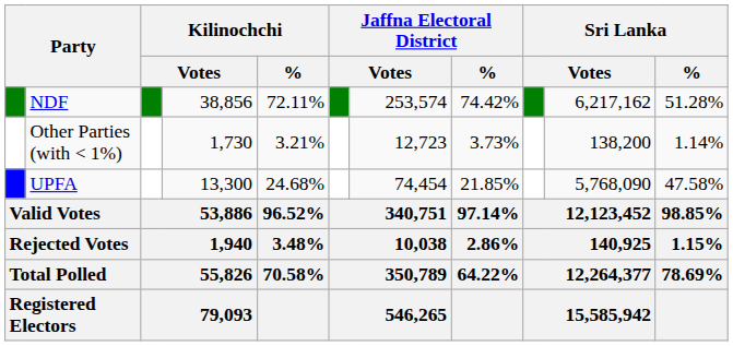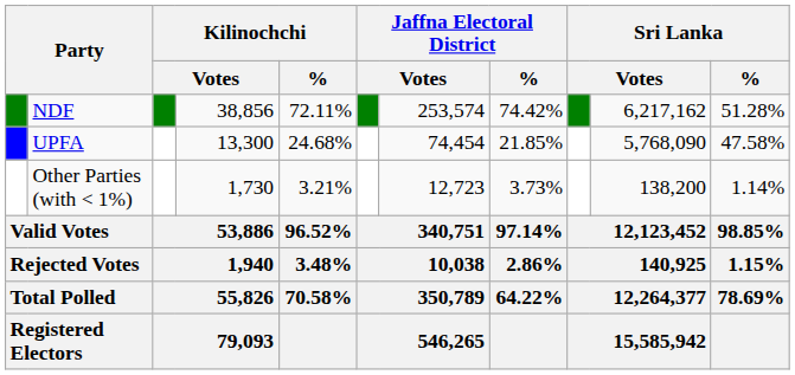 <table class="wikitable">
 <tr>
 <th colspan="2" width="144px"rowspan="2">Party</th>
 <th colspan="3" width="216px">Kilinochchi</th>
 <th colspan="3" width="216px"><a href='#'>Jaffna Electoral District</a></th>
 <th colspan="3" width="216px">Sri Lanka</th>
 </tr>
 <tr>
 <th colspan="2" width="144px">Votes</th>
 <th>%</th>
 <th colspan="2" width="144px">Votes</th>
 <th>%</th>
 <th colspan="2" width="144px">Votes</th>
 <th>%</th>
 </tr>
 <tr>
 <td style="background-color:green;" width="10px"></td>
 <td style="text-align:left;"><a href='#'>NDF</a></td>
 <td style="background-color:green;" width="10px"></td>
 <td style="text-align:right;">38,856</td>
 <td style="text-align:right;">72.11%</td>
 <td style="background-color:green;" width="10px"></td>
 <td style="text-align:right;">253,574</td>
 <td style="text-align:right;">74.42%</td>
 <td style="background-color:green;" width="10px"></td>
 <td style="text-align:right;">6,217,162</td>
 <td style="text-align:right;">51.28%</td>
 </tr>
 <tr>
+<td style="background-color:blue;" width="10px"></td>
+<td style="text-align:left;"><a href='#'>UPFA</a></td>
+<td style="background-color:white;" width="10px"></td>
+<td style="text-align:right;">13,300</td>
+<td style="text-align:right;">24.68%</td>
+<td style="background-color:white;" width="10px"></td>
+<td style="text-align:right;">74,454</td>
+<td style="text-align:right;">21.85%</td>
+<td style="background-color:white;" width="10px"></td>
+<td style="text-align:right;">5,768,090</td>
+<td style="text-align:right;">47.58%</td>
+</tr>
+<tr>
 <td style="background-color:white;" width="10px"></td>
 <td style="text-align:left;">Other Parties (with < 1%)</td>
 <td style="background-color:white;" width="10px"></td>
 <td style="text-align:right;">1,730</td>
 <td style="text-align:right;">3.21%</td>
 <td style="background-color:white;" width="10px"></td>
 <td style="text-align:right;">12,723</td>
 <td style="text-align:right;">3.73%</td>
 <td style="background-color:white;" width="10px"></td>
 <td style="text-align:right;">138,200</td>
 <td style="text-align:right;">1.14%</td>
-</tr>
-<tr>
-<td style="background-color:blue;" width="10px"></td>
-<td style="text-align:left;"><a href='#'>UPFA</a></td>
-<td style="background-color:white;" width="10px"></td>
-<td style="text-align:right;">13,300</td>
-<td style="text-align:right;">24.68%</td>
-<td style="background-color:white;" width="10px"></td>
-<td style="text-align:right;">74,454</td>
-<td style="text-align:right;">21.85%</td>
-<td style="background-color:white;" width="10px"></td>
-<td style="text-align:right;">5,768,090</td>
-<td style="text-align:right;">47.58%</td>
 </tr>
 <tr>
 <th colspan="2" width="144px"style="text-align:left;">Valid Votes</th>
 <th style="text-align:right;"colspan="2" width="144px">53,886</th>
 <th style="text-align:right;">96.52%</th>
 <th style="text-align:right;"colspan="2" width="144px">340,751</th>
 <th style="text-align:right;">97.14%</th>
 <th style="text-align:right;"colspan="2" width="144px">12,123,452</th>
 <th style="text-align:right;">98.85%</th>
 </tr>
 <tr>
 <th colspan="2" width="144px"style="text-align:left;">Rejected Votes</th>
 <th style="text-align:right;"colspan="2" width="144px">1,940</th>
 <th style="text-align:right;">3.48%</th>
 <th style="text-align:right;"colspan="2" width="144px">10,038</th>
 <th style="text-align:right;">2.86%</th>
 <th style="text-align:right;"colspan="2" width="144px">140,925</th>
 <th style="text-align:right;">1.15%</th>
 </tr>
 <tr>
 <th colspan="2" width="144px"style="text-align:left;">Total Polled</th>
 <th style="text-align:right;"colspan="2" width="144px">55,826</th>
 <th style="text-align:right;">70.58%</th>
 <th style="text-align:right;"colspan="2" width="144px">350,789</th>
 <th style="text-align:right;">64.22%</th>
 <th style="text-align:right;"colspan="2" width="144px">12,264,377</th>
 <th style="text-align:right;">78.69%</th>
 </tr>
 <tr>
 <th colspan="2" width="144px"style="text-align:left;">Registered Electors</th>
 <th style="text-align:right;"colspan="2" width="144px">79,093</th>
 <th></th>
 <th style="text-align:right;"colspan="2" width="144px">546,265</th>
 <th></th>
 <th style="text-align:right;"colspan="2" width="144px">15,585,942</th>
 <th></th>
 </tr>
 </table>
